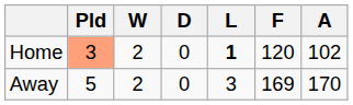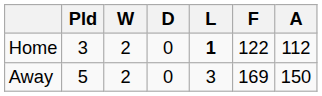 <table class="wikitable" border="1">
 <tr>
 <th width=40></th>
 <th width=30>Pld</th>
 <th width=30>W</th>
 <th width=30>D</th>
 <th width=30>L</th>
 <th width=30>F</th>
 <th width=30>A</th>
 </tr>
 <tr>
 <td>Home</td>
-<td align=center style="background: lightsalmon;">3</td>
+<td align=center>3</td>
 <td align=center>2</td>
 <td align=center>0</td>
 <td align=center><strong>1</strong></td>
-<td align=center>120</td>
-<td align=center>102</td>
+<td align=center>122</td>
+<td align=center>112</td>
 </tr>
 <tr>
 <td>Away</td>
 <td align=center>5</td>
 <td align=center>2</td>
 <td align=center>0</td>
 <td align=center>3</td>
 <td align=center>169</td>
-<td align=center>170</td>
+<td align=center>150</td>
 </tr>
 </table>
